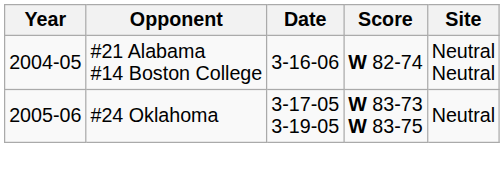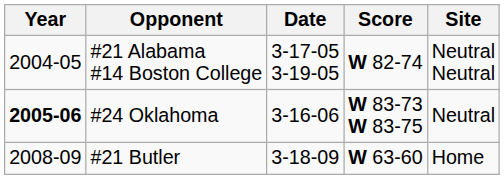 <table class="wikitable">
 <tr>
 <th>Year</th>
 <th>Opponent</th>
 <th>Date</th>
 <th>Score</th>
 <th>Site</th>
 </tr>
 <tr>
 <td>2004-05</td>
 <td>#21 Alabama  <br>#14 Boston  College <br></td>
-<td>3-16-06</td>
+<td>3-17-05<br>3-19-05<br></td>
 <td><strong>W</strong> 82-74</td>
 <td>Neutral<br>Neutral<br></td>
 </tr>
 <tr>
-<td>2005-06</td>
+<td><strong>2005-06</strong></td>
 <td>#24 Oklahoma</td>
-<td>3-17-05<br>3-19-05<br></td>
+<td>3-16-06</td>
 <td><strong>W</strong> 83-73<br><strong>W</strong> 83-75<br></td>
 <td>Neutral</td>
 </tr>
+<tr>
+<td>2008-09</td>
+<td>#21 Butler</td>
+<td>3-18-09</td>
+<td><strong>W</strong> 63-60</td>
+<td>Home</td>
+</tr>
 </table>
